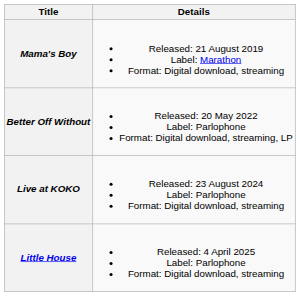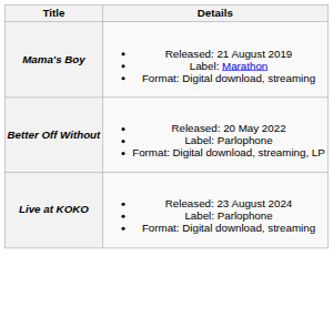 <table class="wikitable plainrowheaders" style="text-align:center">
 <tr>
 <th scope="col">Title</th>
 <th scope="col">Details</th>
 </tr>
 <tr>
 <th scope="row"><em>Mama's Boy</em></th>
 <td><br><ul><li>Released: 21 August 2019</li><li>Label: <a href='#'>Marathon</a></li><li>Format: Digital download, streaming</li></ul></td>
 </tr>
 <tr>
 <th scope="row"><em>Better Off Without</em></th>
 <td><br><ul><li>Released: 20 May 2022</li><li>Label: Parlophone</li><li>Format: Digital download, streaming, LP</li></ul></td>
 </tr>
 <tr>
 <th scope="row"><em>Live at KOKO</em></th>
 <td><br><ul><li>Released: 23 August 2024</li><li>Label: Parlophone</li><li>Format: Digital download, streaming</li></ul></td>
 </tr>
-<tr>
-<th scope="row"><em><a href='#'>Little House</a></em></th>
-<td><br><ul><li>Released: 4 April 2025</li><li>Label: Parlophone</li><li>Format: Digital download, streaming</li></ul></td>
-</tr>
 </table>
